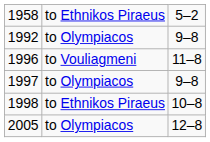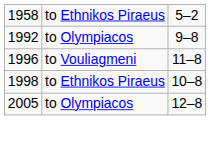 <table class="wikitable">
 <tr>
 <td>1958</td>
 <td>to <a href='#'>Ethnikos Piraeus</a></td>
 <td align="center">5–2</td>
 </tr>
 <tr>
 <td>1992</td>
 <td>to <a href='#'>Olympiacos</a></td>
 <td align="center">9–8</td>
 </tr>
 <tr>
 <td>1996</td>
 <td>to <a href='#'>Vouliagmeni</a></td>
 <td align="center">11–8</td>
 </tr>
 <tr>
-<td>1997</td>
-<td>to <a href='#'>Olympiacos</a></td>
-<td align="center">9–8</td>
-</tr>
-<tr>
 <td>1998</td>
 <td>to <a href='#'>Ethnikos Piraeus</a></td>
 <td align="center">10–8</td>
 </tr>
 <tr>
 <td>2005</td>
 <td>to <a href='#'>Olympiacos</a></td>
 <td align="center">12–8</td>
 </tr>
 </table>
